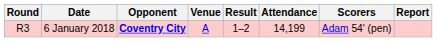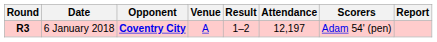 <table class="wikitable" style="font-size:100%; text-align:center">
 <tr>
 <th>Round</th>
 <th>Date</th>
 <th>Opponent</th>
 <th>Venue</th>
 <th>Result</th>
 <th>Attendance</th>
 <th>Scorers</th>
 <th>Report</th>
 </tr>
 <tr bgcolor=FFCCCC>
-<td>R3</td>
+<td><strong>R3</strong></td>
 <td>6 January 2018</td>
 <td><strong><a href='#'>Coventry City</a></strong></td>
 <td><a href='#'>A</a></td>
 <td>1–2</td>
-<td>14,199</td>
+<td>12,197</td>
 <td><a href='#'>Adam</a> 54' (pen)</td>
 <td></td>
 </tr>
 </table>
